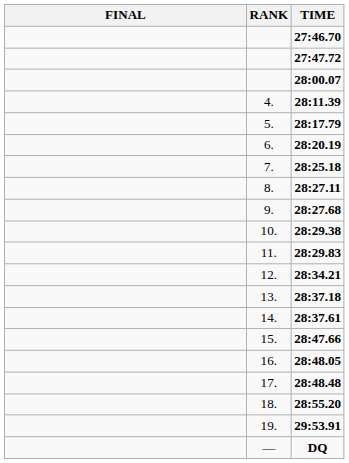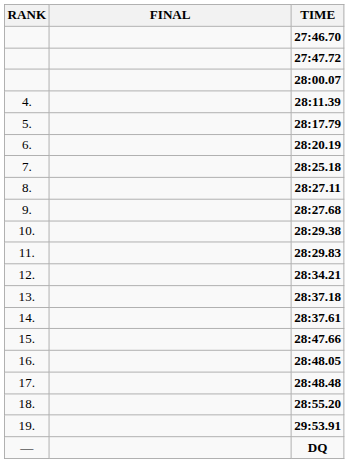 <table class="wikitable" style="border-collapse: collapse; font-size: 90%;">
 <tr>
+<th>RANK</th>
 <th align="left" style="width: 18em">FINAL</th>
-<th>RANK</th>
 <th>TIME</th>
 </tr>
 <tr>
+<td align="center"></td>
 <td></td>
-<td align="center"></td>
 <td align="center"><strong>27:46.70</strong></td>
 </tr>
 <tr>
+<td align="center"></td>
 <td></td>
-<td align="center"></td>
 <td align="center"><strong>27:47.72</strong></td>
 </tr>
 <tr>
+<td align="center"></td>
 <td></td>
-<td align="center"></td>
 <td align="center"><strong>28:00.07</strong></td>
 </tr>
 <tr>
+<td align="center">4.</td>
 <td></td>
-<td align="center">4.</td>
 <td align="center"><strong>28:11.39</strong></td>
 </tr>
 <tr>
+<td align="center">5.</td>
 <td></td>
-<td align="center">5.</td>
 <td align="center"><strong>28:17.79</strong></td>
 </tr>
 <tr>
+<td align="center">6.</td>
 <td></td>
-<td align="center">6.</td>
 <td align="center"><strong>28:20.19</strong></td>
 </tr>
 <tr>
+<td align="center">7.</td>
 <td></td>
-<td align="center">7.</td>
 <td align="center"><strong>28:25.18</strong></td>
 </tr>
 <tr>
+<td align="center">8.</td>
 <td></td>
-<td align="center">8.</td>
 <td align="center"><strong>28:27.11</strong></td>
 </tr>
 <tr>
+<td align="center">9.</td>
 <td></td>
-<td align="center">9.</td>
 <td align="center"><strong>28:27.68</strong></td>
 </tr>
 <tr>
+<td align="center">10.</td>
 <td></td>
-<td align="center">10.</td>
 <td align="center"><strong>28:29.38</strong></td>
 </tr>
 <tr>
+<td align="center">11.</td>
 <td></td>
-<td align="center">11.</td>
 <td align="center"><strong>28:29.83</strong></td>
 </tr>
 <tr>
+<td align="center">12.</td>
 <td></td>
-<td align="center">12.</td>
 <td align="center"><strong>28:34.21</strong></td>
 </tr>
 <tr>
+<td align="center">13.</td>
 <td></td>
-<td align="center">13.</td>
 <td align="center"><strong>28:37.18</strong></td>
 </tr>
 <tr>
+<td align="center">14.</td>
 <td></td>
-<td align="center">14.</td>
 <td align="center"><strong>28:37.61</strong></td>
 </tr>
 <tr>
+<td align="center">15.</td>
 <td></td>
-<td align="center">15.</td>
 <td align="center"><strong>28:47.66</strong></td>
 </tr>
 <tr>
+<td align="center">16.</td>
 <td></td>
-<td align="center">16.</td>
 <td align="center"><strong>28:48.05</strong></td>
 </tr>
 <tr>
+<td align="center">17.</td>
 <td></td>
-<td align="center">17.</td>
 <td align="center"><strong>28:48.48</strong></td>
 </tr>
 <tr>
+<td align="center">18.</td>
 <td></td>
-<td align="center">18.</td>
 <td align="center"><strong>28:55.20</strong></td>
 </tr>
 <tr>
+<td align="center">19.</td>
 <td></td>
-<td align="center">19.</td>
 <td align="center"><strong>29:53.91</strong></td>
 </tr>
 <tr>
+<td align="center">—</td>
 <td></td>
-<td align="center">—</td>
 <td align="center"><strong>DQ</strong></td>
 </tr>
 </table>
